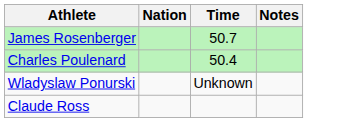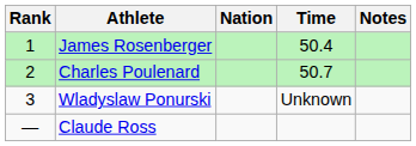 <table class="wikitable sortable" style="text-align:center">
 <tr>
+<th>Rank</th>
 <th>Athlete</th>
 <th>Nation</th>
 <th>Time</th>
 <th>Notes</th>
 </tr>
 <tr bgcolor=bbf3bb>
+<td>1</td>
 <td align=left><a href='#'>James Rosenberger</a></td>
+<td align=left></td>
+<td>50.4</td>
+<td></td>
+</tr>
+<tr bgcolor=bbf3bb>
+<td>2</td>
+<td align=left><a href='#'>Charles Poulenard</a></td>
 <td align=left></td>
 <td>50.7</td>
 <td></td>
 </tr>
-<tr bgcolor=bbf3bb>
-<td align=left><a href='#'>Charles Poulenard</a></td>
-<td align=left></td>
-<td>50.4</td>
-<td></td>
-</tr>
 <tr>
+<td>3</td>
 <td align=left><a href='#'>Wladyslaw Ponurski</a></td>
 <td align=left></td>
 <td>Unknown</td>
 <td></td>
 </tr>
 <tr>
+<td data-sort-value=4>—</td>
 <td align=left><a href='#'>Claude Ross</a></td>
 <td align=left></td>
 <td></td>
 <td></td>
 </tr>
 </table>
